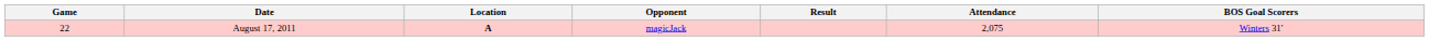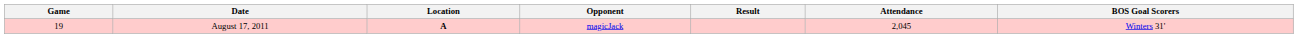 <table class="wikitable" style="text-align:center; font-size:smaller; width:100%">
 <tr>
 <th>Game</th>
 <th>Date</th>
 <th>Location</th>
 <th>Opponent</th>
 <th>Result</th>
 <th>Attendance</th>
 <th>BOS Goal Scorers</th>
 </tr>
 <tr style="background:#fcc;">
-<td>22</td>
+<td>19</td>
 <td>August 17, 2011</td>
 <td><strong>A</strong></td>
 <td><a href='#'>magicJack</a></td>
 <td></td>
-<td>2,075</td>
+<td>2,045</td>
 <td><a href='#'>Winters</a> 31'</td>
 </tr>
 </table>
